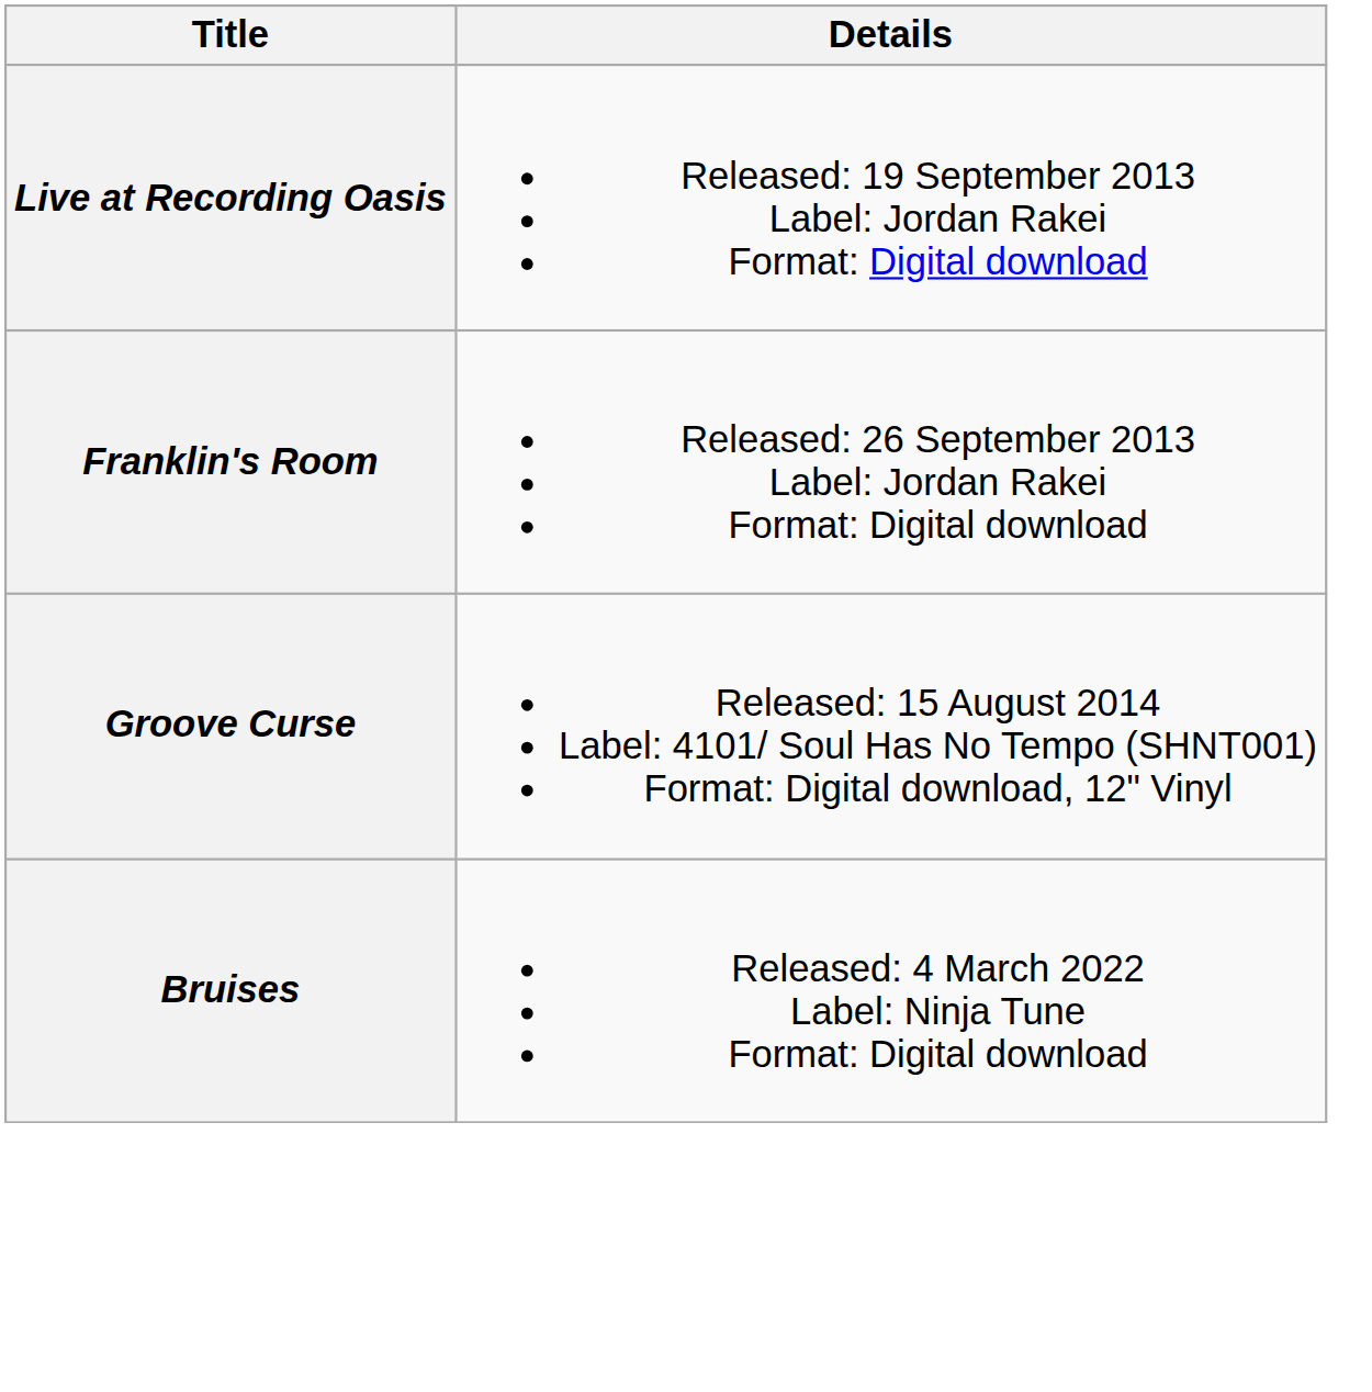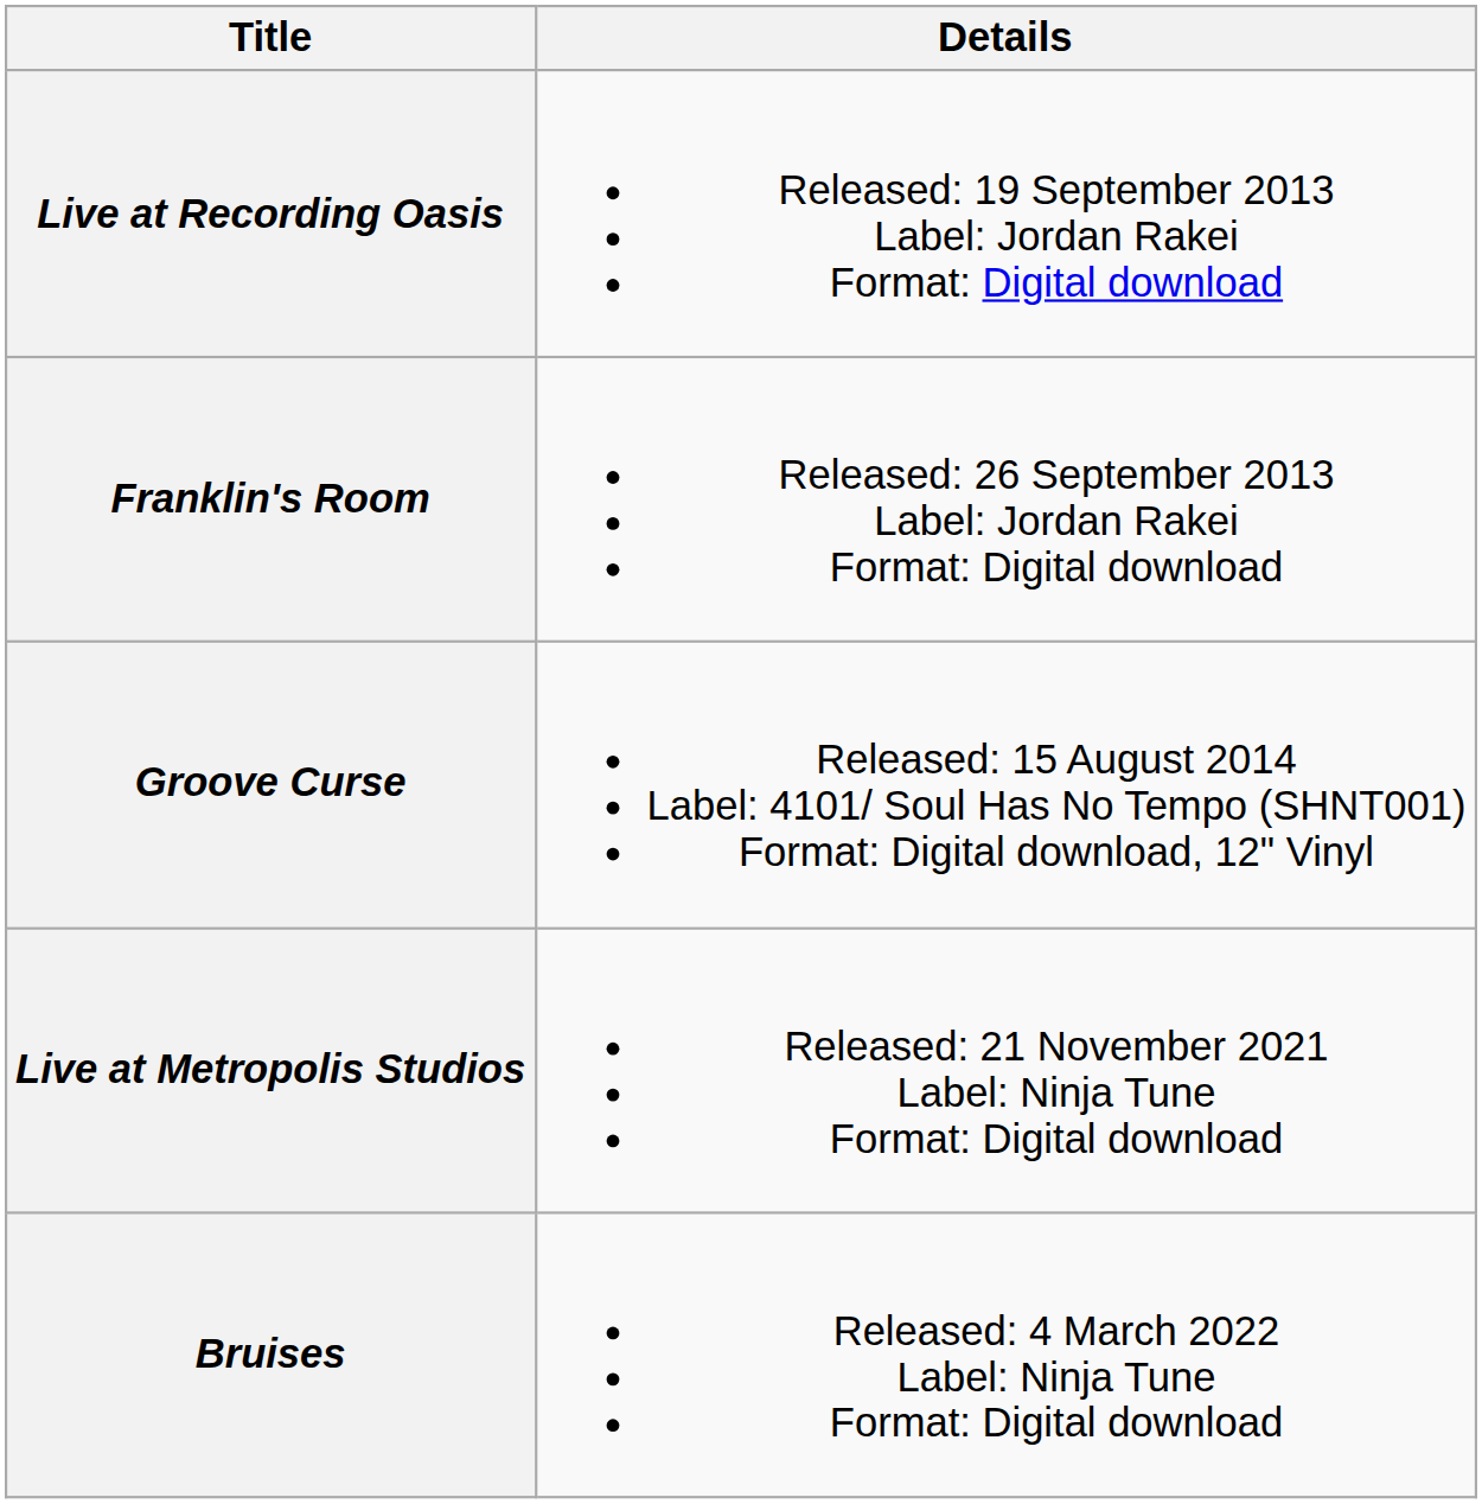 <table class="wikitable plainrowheaders" style="text-align:center;" border="1">
 <tr>
 <th>Title</th>
 <th>Details</th>
 </tr>
 <tr>
 <th scope="row"><em>Live at Recording Oasis</em></th>
 <td><br><ul><li>Released: 19 September 2013</li><li>Label: Jordan Rakei</li><li>Format: <a href='#'>Digital download</a></li></ul></td>
 </tr>
 <tr>
 <th scope="row"><em>Franklin's Room</em></th>
 <td><br><ul><li>Released: 26 September 2013</li><li>Label: Jordan Rakei</li><li>Format: Digital download</li></ul></td>
 </tr>
 <tr>
 <th scope="row"><em>Groove Curse</em></th>
 <td><br><ul><li>Released: 15 August 2014</li><li>Label: 4101/ Soul Has No Tempo (SHNT001)</li><li>Format: Digital download, 12" Vinyl</li></ul></td>
 </tr>
 <tr>
+<th scope="row"><em>Live at Metropolis Studios</em></th>
+<td><br><ul><li>Released: 21 November 2021</li><li>Label: Ninja Tune</li><li>Format: Digital download</li></ul></td>
+</tr>
+<tr>
 <th scope="row"><em>Bruises</em></th>
 <td><br><ul><li>Released: 4 March 2022</li><li>Label: Ninja Tune</li><li>Format: Digital download</li></ul></td>
 </tr>
 </table>
